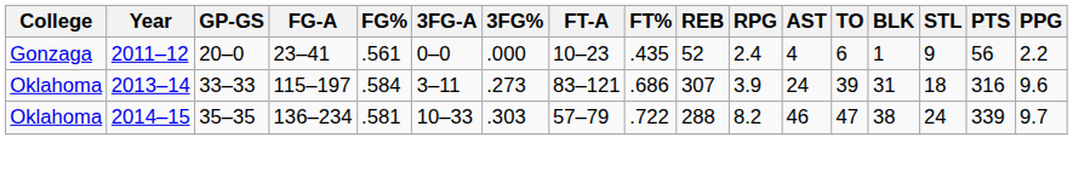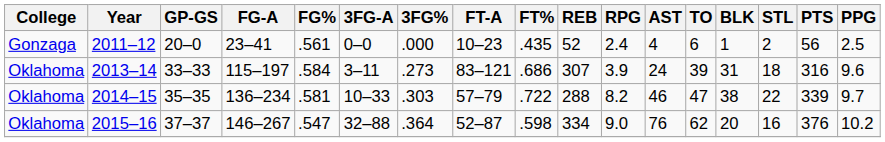 <table class="wikitable">
 <tr>
 <th>College</th>
 <th>Year</th>
 <th>GP-GS</th>
 <th>FG-A</th>
 <th>FG%</th>
 <th>3FG-A</th>
 <th>3FG%</th>
 <th>FT-A</th>
 <th>FT%</th>
 <th>REB</th>
 <th>RPG</th>
 <th>AST</th>
 <th>TO</th>
 <th>BLK</th>
 <th>STL</th>
 <th>PTS</th>
 <th>PPG</th>
 </tr>
 <tr>
 <td><a href='#'>Gonzaga</a></td>
 <td><a href='#'>2011–12</a></td>
 <td>20–0</td>
 <td>23–41</td>
 <td>.561</td>
 <td>0–0</td>
 <td>.000</td>
 <td>10–23</td>
 <td>.435</td>
 <td>52</td>
 <td>2.4</td>
 <td>4</td>
 <td>6</td>
 <td>1</td>
-<td>9</td>
+<td>2</td>
 <td>56</td>
-<td>2.2</td>
+<td>2.5</td>
 </tr>
 <tr>
 <td><a href='#'>Oklahoma</a></td>
 <td><a href='#'>2013–14</a></td>
 <td>33–33</td>
 <td>115–197</td>
 <td>.584</td>
 <td>3–11</td>
 <td>.273</td>
 <td>83–121</td>
 <td>.686</td>
 <td>307</td>
 <td>3.9</td>
 <td>24</td>
 <td>39</td>
 <td>31</td>
 <td>18</td>
 <td>316</td>
 <td>9.6</td>
 </tr>
 <tr>
 <td><a href='#'>Oklahoma</a></td>
 <td><a href='#'>2014–15</a></td>
 <td>35–35</td>
 <td>136–234</td>
 <td>.581</td>
 <td>10–33</td>
 <td>.303</td>
 <td>57–79</td>
 <td>.722</td>
 <td>288</td>
 <td>8.2</td>
 <td>46</td>
 <td>47</td>
 <td>38</td>
-<td>24</td>
+<td>22</td>
 <td>339</td>
 <td>9.7</td>
 </tr>
 <tr>
+<td><a href='#'>Oklahoma</a></td>
+<td><a href='#'>2015–16</a></td>
+<td>37–37</td>
+<td>146–267</td>
+<td>.547</td>
+<td>32–88</td>
+<td>.364</td>
+<td>52–87</td>
+<td>.598</td>
+<td>334</td>
+<td>9.0</td>
+<td>76</td>
+<td>62</td>
+<td>20</td>
+<td>16</td>
+<td>376</td>
+<td>10.2</td>
+</tr>
+<tr>
 </tr>
 </table>
